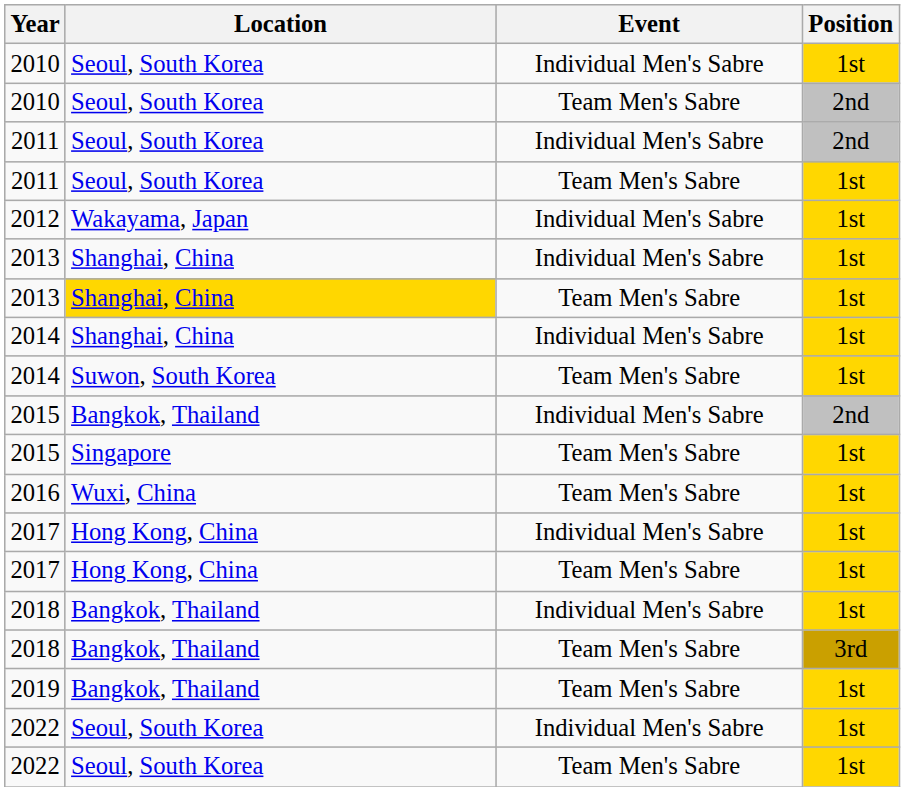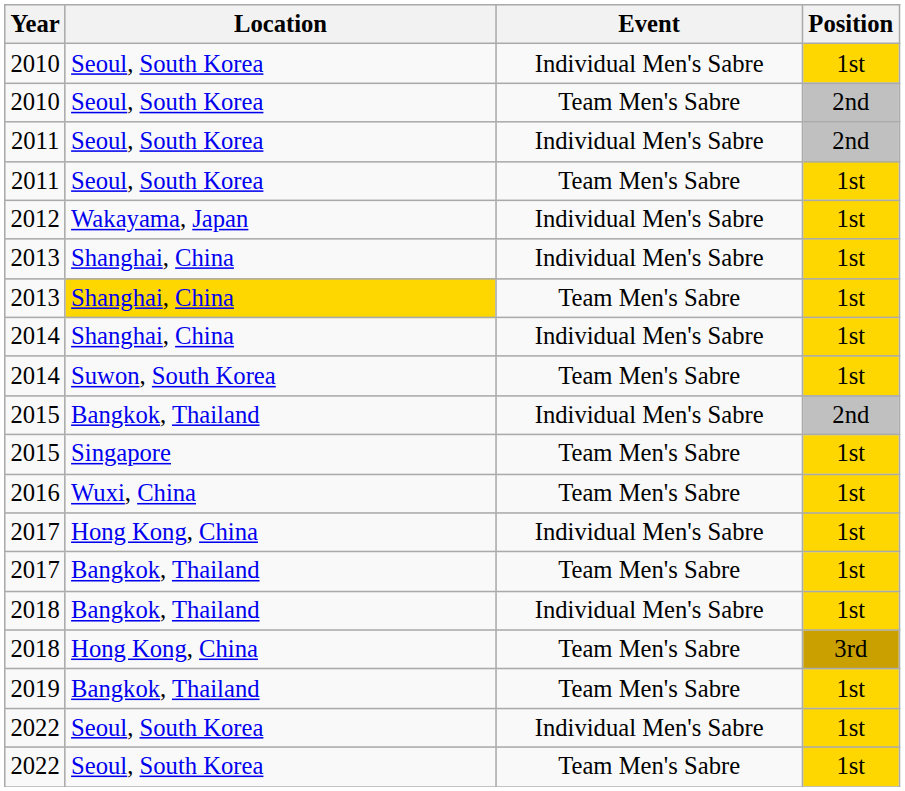 <table class="wikitable" style="text-align:center;">
 <tr>
 <th>Year</th>
 <th style="width:17em">Location</th>
 <th style="width:12em">Event</th>
 <th>Position</th>
 </tr>
 <tr>
 <td>2010</td>
 <td rowspan="1" align="left"> <a href='#'>Seoul</a>, <a href='#'>South Korea</a></td>
 <td>Individual Men's Sabre</td>
 <td bgcolor="gold">1st</td>
 </tr>
 <tr>
 <td>2010</td>
 <td rowspan="1" align="left"> <a href='#'>Seoul</a>, <a href='#'>South Korea</a></td>
 <td>Team Men's Sabre</td>
 <td bgcolor="silver">2nd</td>
 </tr>
 <tr>
 <td>2011</td>
 <td rowspan="1" align="left"> <a href='#'>Seoul</a>, <a href='#'>South Korea</a></td>
 <td>Individual Men's Sabre</td>
 <td bgcolor="silver">2nd</td>
 </tr>
 <tr>
 <td>2011</td>
 <td rowspan="1" align="left"> <a href='#'>Seoul</a>, <a href='#'>South Korea</a></td>
 <td>Team Men's Sabre</td>
 <td bgcolor="gold">1st</td>
 </tr>
 <tr>
 <td>2012</td>
 <td rowspan="1" align="left"> <a href='#'>Wakayama</a>, <a href='#'>Japan</a></td>
 <td>Individual Men's Sabre</td>
 <td bgcolor="gold">1st</td>
 </tr>
 <tr>
 <td>2013</td>
 <td rowspan="1" align="left"> <a href='#'>Shanghai</a>, <a href='#'>China</a></td>
 <td>Individual Men's Sabre</td>
 <td bgcolor="gold">1st</td>
 </tr>
 <tr>
 <td>2013</td>
 <td rowspan="1" align="left" style="background: gold;"> <a href='#'>Shanghai</a>, <a href='#'>China</a></td>
 <td>Team Men's Sabre</td>
 <td bgcolor="gold">1st</td>
 </tr>
 <tr>
 <td>2014</td>
 <td rowspan="1" align="left"> <a href='#'>Shanghai</a>, <a href='#'>China</a></td>
 <td>Individual Men's Sabre</td>
 <td bgcolor="gold">1st</td>
 </tr>
 <tr>
 <td>2014</td>
 <td rowspan="1" align="left"> <a href='#'>Suwon</a>, <a href='#'>South Korea</a></td>
 <td>Team Men's Sabre</td>
 <td bgcolor="gold">1st</td>
 </tr>
 <tr>
 <td>2015</td>
 <td rowspan="1" align="left"> <a href='#'>Bangkok</a>, <a href='#'>Thailand</a></td>
 <td>Individual Men's Sabre</td>
 <td bgcolor="silver">2nd</td>
 </tr>
 <tr>
 <td>2015</td>
 <td rowspan="1" align="left"> <a href='#'>Singapore</a></td>
 <td>Team Men's Sabre</td>
 <td bgcolor="gold">1st</td>
 </tr>
 <tr>
 <td>2016</td>
 <td rowspan="1" align="left"> <a href='#'>Wuxi</a>, <a href='#'>China</a></td>
 <td>Team Men's Sabre</td>
 <td bgcolor="gold">1st</td>
 </tr>
 <tr>
 <td>2017</td>
 <td rowspan="1" align="left"> <a href='#'>Hong Kong</a>, <a href='#'>China</a></td>
 <td>Individual Men's Sabre</td>
 <td bgcolor="gold">1st</td>
 </tr>
 <tr>
 <td>2017</td>
-<td rowspan="1" align="left"> <a href='#'>Hong Kong</a>, <a href='#'>China</a></td>
+<td rowspan="1" align="left"> <a href='#'>Bangkok</a>, <a href='#'>Thailand</a></td>
 <td>Team Men's Sabre</td>
 <td bgcolor="gold">1st</td>
 </tr>
 <tr>
 <td>2018</td>
 <td rowspan="1" align="left"> <a href='#'>Bangkok</a>, <a href='#'>Thailand</a></td>
 <td>Individual Men's Sabre</td>
 <td bgcolor="gold">1st</td>
 </tr>
 <tr>
 <td>2018</td>
-<td rowspan="1" align="left"> <a href='#'>Bangkok</a>, <a href='#'>Thailand</a></td>
+<td rowspan="1" align="left"> <a href='#'>Hong Kong</a>, <a href='#'>China</a></td>
 <td>Team Men's Sabre</td>
 <td bgcolor="caramel">3rd</td>
 </tr>
 <tr>
 <td>2019</td>
 <td rowspan="1" align="left"> <a href='#'>Bangkok</a>, <a href='#'>Thailand</a></td>
 <td>Team Men's Sabre</td>
 <td bgcolor="gold">1st</td>
 </tr>
 <tr>
 <td>2022</td>
 <td rowspan="1" align="left"> <a href='#'>Seoul</a>, <a href='#'>South Korea</a></td>
 <td>Individual Men's Sabre</td>
 <td bgcolor="gold">1st</td>
 </tr>
 <tr>
 <td>2022</td>
 <td rowspan="1" align="left"> <a href='#'>Seoul</a>, <a href='#'>South Korea</a></td>
 <td>Team Men's Sabre</td>
 <td bgcolor="gold">1st</td>
 </tr>
 </table>
